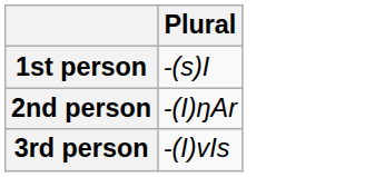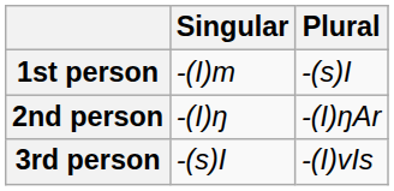 <table class="wikitable">
 <tr>
 <th></th>
+<th>Singular</th>
 <th>Plural</th>
 </tr>
 <tr>
 <th>1st person</th>
+<td><em>-(I)m</em></td>
 <td><em>-(s)I</em></td>
 </tr>
 <tr>
 <th>2nd person</th>
+<td><em>-(I)ŋ</em></td>
 <td><em>-(I)ŋAr</em></td>
 </tr>
 <tr>
 <th>3rd person</th>
+<td><em>-(s)I</em></td>
 <td><em>-(I)vIs</em></td>
 </tr>
 </table>
